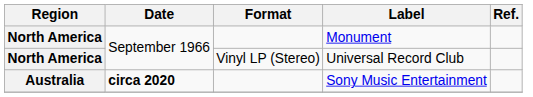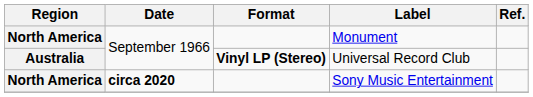 <table class="wikitable plainrowheaders">
 <tr>
 <th scope="col">Region</th>
 <th scope="col">Date</th>
 <th scope="col">Format</th>
 <th scope="col">Label</th>
 <th scope="col">Ref.</th>
 </tr>
 <tr>
 <th scope="row">North America</th>
 <td rowspan="2">September 1966</td>
 <td></td>
 <td><a href='#'>Monument</a></td>
 <td></td>
 </tr>
 <tr>
-<th scope="row">North America</th>
-<td>Vinyl LP (Stereo)</td>
+<th scope="row">Australia</th>
+<td><strong>Vinyl LP (Stereo)</strong></td>
 <td>Universal Record Club</td>
 <td></td>
 </tr>
 <tr>
-<th scope="row">Australia</th>
+<th scope="row">North America</th>
 <td><strong>circa 2020</strong></td>
 <td></td>
 <td><a href='#'>Sony Music Entertainment</a></td>
 <td></td>
 </tr>
 <tr>
 </tr>
 </table>
